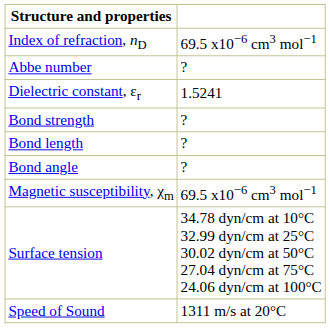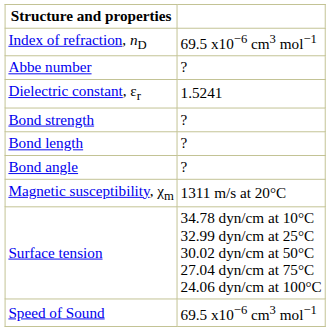 <table border="1" cellspacing="0" cellpadding="3" style="margin: 0 0 0 0.5em; background: #FFFFFF; border-collapse: collapse; border-color: #C0C090;">
 <tr>
 <th>Structure and properties</th>
 </tr>
 <tr>
 <td><a href='#'>Index of refraction</a>, <em>n</em><sub>D</sub></td>
 <td>69.5 x10<sup>−6</sup> cm<sup>3</sup> mol<sup>−1</sup></td>
 </tr>
 <tr>
 <td><a href='#'>Abbe number</a></td>
 <td>? </td>
 </tr>
 <tr>
 <td><a href='#'>Dielectric constant</a>, ε<sub>r</sub></td>
 <td>1.5241</td>
 </tr>
 <tr>
 <td><a href='#'>Bond strength</a></td>
 <td>? </td>
 </tr>
 <tr>
 <td><a href='#'>Bond length</a></td>
 <td>? </td>
 </tr>
 <tr>
 <td><a href='#'>Bond angle</a></td>
 <td>? </td>
 </tr>
 <tr>
 <td><a href='#'>Magnetic susceptibility</a>, χ<sub>m</sub></td>
-<td>69.5 x10<sup>−6</sup> cm<sup>3</sup> mol<sup>−1</sup></td>
+<td>1311 m/s at 20°C</td>
 </tr>
 <tr>
 <td><a href='#'>Surface tension</a></td>
 <td>34.78 dyn/cm at 10°C<br>32.99 dyn/cm at 25°C<br>30.02 dyn/cm at 50°C<br>27.04 dyn/cm at 75°C<br>24.06 dyn/cm at 100°C</td>
 </tr>
 <tr>
 <td><a href='#'>Speed of Sound</a></td>
-<td>1311 m/s at 20°C</td>
+<td>69.5 x10<sup>−6</sup> cm<sup>3</sup> mol<sup>−1</sup></td>
 </tr>
 </table>
